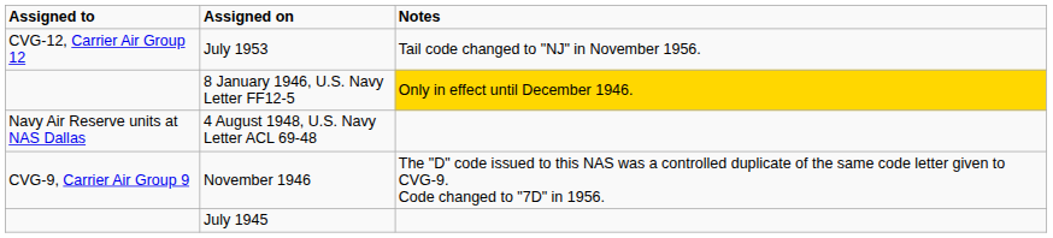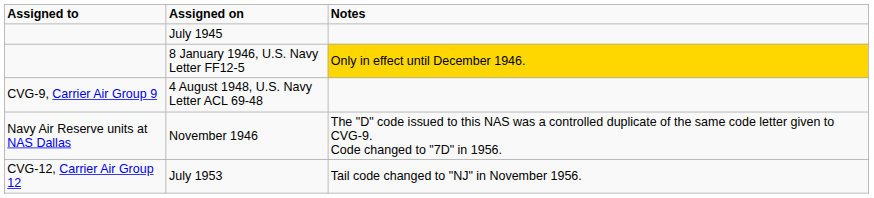 <table class="wikitable" style="width: 70%;">
 <tr>
 <td style="width: 200px;"><strong>Assigned to</strong></td>
 <td style="width: 200px;"><strong>Assigned on</strong></td>
 <td><strong>Notes</strong></td>
 </tr>
 <tr>
-<td>CVG-12, <a href='#'>Carrier Air Group 12</a></td>
-<td>July 1953</td>
-<td>Tail code changed to "NJ" in November 1956.</td>
+<td></td>
+<td>July 1945</td>
+<td></td>
 </tr>
 <tr>
 <td></td>
 <td>8 January 1946, U.S. Navy Letter FF12-5</td>
 <td style="background: gold;">Only in effect until December 1946.</td>
 </tr>
 <tr>
-<td>Navy Air Reserve units at <a href='#'>NAS Dallas</a></td>
+<td>CVG-9, <a href='#'>Carrier Air Group 9</a></td>
 <td>4 August 1948, U.S. Navy Letter ACL 69-48</td>
 <td></td>
 </tr>
 <tr>
-<td>CVG-9, <a href='#'>Carrier Air Group 9</a></td>
+<td>Navy Air Reserve units at <a href='#'>NAS Dallas</a></td>
 <td>November 1946</td>
 <td>The "D" code issued to this NAS was a controlled duplicate of the same code letter given to CVG-9.<br>Code changed to "7D" in 1956.</td>
 </tr>
 <tr>
-<td></td>
-<td>July 1945</td>
-<td></td>
+<td>CVG-12, <a href='#'>Carrier Air Group 12</a></td>
+<td>July 1953</td>
+<td>Tail code changed to "NJ" in November 1956.</td>
 </tr>
 </table>
